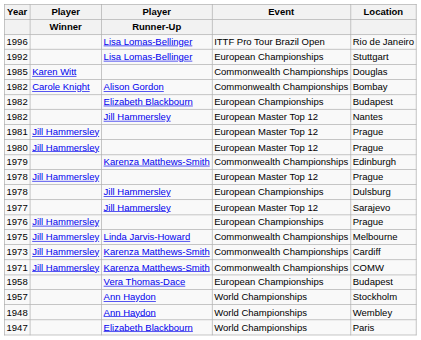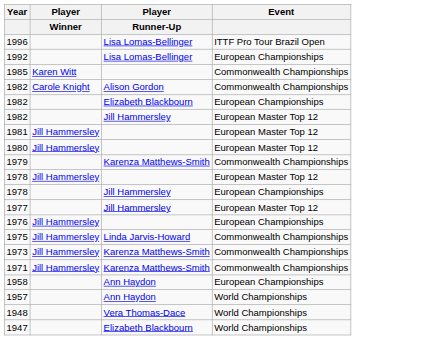 <table class=wikitable style="font-size:90%;">
 <tr>
 <th>Year</th>
 <th>Player</th>
 <th>Player</th>
 <th>Event</th>
-<th>Location</th>
 </tr>
 <tr>
 <th></th>
 <th>Winner</th>
 <th>Runner-Up</th>
-<th></th>
 <th></th>
 </tr>
 <tr>
 <td>1996</td>
 <td></td>
 <td><a href='#'>Lisa Lomas-Bellinger</a></td>
 <td>ITTF Pro Tour Brazil Open</td>
-<td>Rio de Janeiro</td>
 </tr>
 <tr>
 <td>1992</td>
 <td></td>
 <td><a href='#'>Lisa Lomas-Bellinger</a></td>
 <td>European Championships</td>
-<td>Stuttgart</td>
 </tr>
 <tr>
 <td>1985</td>
 <td><a href='#'>Karen Witt</a></td>
 <td></td>
 <td>Commonwealth Championships</td>
-<td>Douglas</td>
 </tr>
 <tr>
 <td>1982</td>
 <td><a href='#'>Carole Knight</a></td>
 <td><a href='#'>Alison Gordon</a></td>
 <td>Commonwealth Championships</td>
-<td>Bombay</td>
 </tr>
 <tr>
 <td>1982</td>
 <td></td>
 <td><a href='#'>Elizabeth Blackbourn</a></td>
 <td>European Championships</td>
-<td>Budapest</td>
 </tr>
 <tr>
 <td>1982</td>
 <td></td>
 <td><a href='#'>Jill Hammersley</a></td>
 <td>European Master Top 12</td>
-<td>Nantes</td>
 </tr>
 <tr>
 <td>1981</td>
 <td><a href='#'>Jill Hammersley</a></td>
 <td></td>
 <td>European Master Top 12</td>
-<td>Prague</td>
 </tr>
 <tr>
 <td>1980</td>
 <td><a href='#'>Jill Hammersley</a></td>
 <td></td>
 <td>European Master Top 12</td>
-<td>Prague</td>
 </tr>
 <tr>
 <td>1979</td>
 <td></td>
 <td><a href='#'>Karenza Matthews-Smith</a></td>
 <td>Commonwealth Championships</td>
-<td>Edinburgh</td>
 </tr>
 <tr>
 <td>1978</td>
 <td><a href='#'>Jill Hammersley</a></td>
 <td></td>
 <td>European Master Top 12</td>
-<td>Prague</td>
 </tr>
 <tr>
 <td>1978</td>
 <td></td>
 <td><a href='#'>Jill Hammersley</a></td>
 <td>European Championships</td>
-<td>Dulsburg</td>
 </tr>
 <tr>
 <td>1977</td>
 <td></td>
 <td><a href='#'>Jill Hammersley</a></td>
 <td>European Master Top 12</td>
-<td>Sarajevo</td>
 </tr>
 <tr>
 <td>1976</td>
 <td><a href='#'>Jill Hammersley</a></td>
 <td></td>
 <td>European Championships</td>
-<td>Prague</td>
 </tr>
 <tr>
 <td>1975</td>
 <td><a href='#'>Jill Hammersley</a></td>
 <td><a href='#'>Linda Jarvis-Howard</a></td>
 <td>Commonwealth Championships</td>
-<td>Melbourne</td>
 </tr>
 <tr>
 <td>1973</td>
 <td><a href='#'>Jill Hammersley</a></td>
 <td><a href='#'>Karenza Matthews-Smith</a></td>
 <td>Commonwealth Championships</td>
-<td>Cardiff</td>
 </tr>
 <tr>
 <td>1971</td>
 <td><a href='#'>Jill Hammersley</a></td>
 <td><a href='#'>Karenza Matthews-Smith</a></td>
 <td>Commonwealth Championships</td>
-<td>COMW</td>
 </tr>
 <tr>
 <td>1958</td>
 <td></td>
-<td><a href='#'>Vera Thomas-Dace</a></td>
+<td><a href='#'>Ann Haydon</a></td>
 <td>European Championships</td>
-<td>Budapest</td>
 </tr>
 <tr>
 <td>1957</td>
 <td></td>
 <td><a href='#'>Ann Haydon</a></td>
 <td>World Championships</td>
-<td>Stockholm</td>
 </tr>
 <tr>
 <td>1948</td>
 <td></td>
-<td><a href='#'>Ann Haydon</a></td>
+<td><a href='#'>Vera Thomas-Dace</a></td>
 <td>World Championships</td>
-<td>Wembley</td>
 </tr>
 <tr>
 <td>1947</td>
 <td></td>
 <td><a href='#'>Elizabeth Blackbourn</a></td>
 <td>World Championships</td>
-<td>Paris</td>
 </tr>
 </table>
